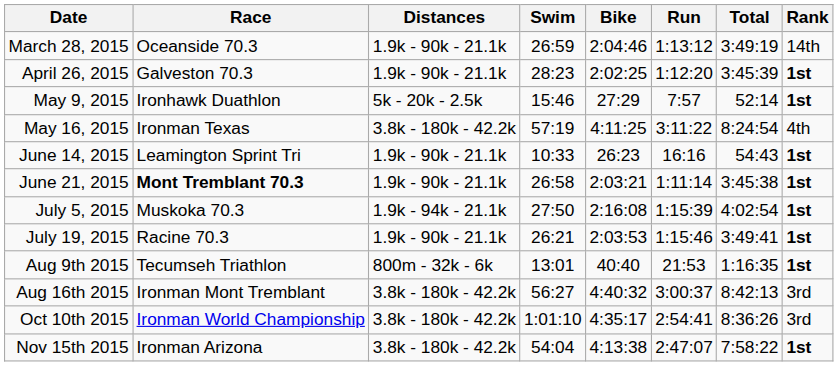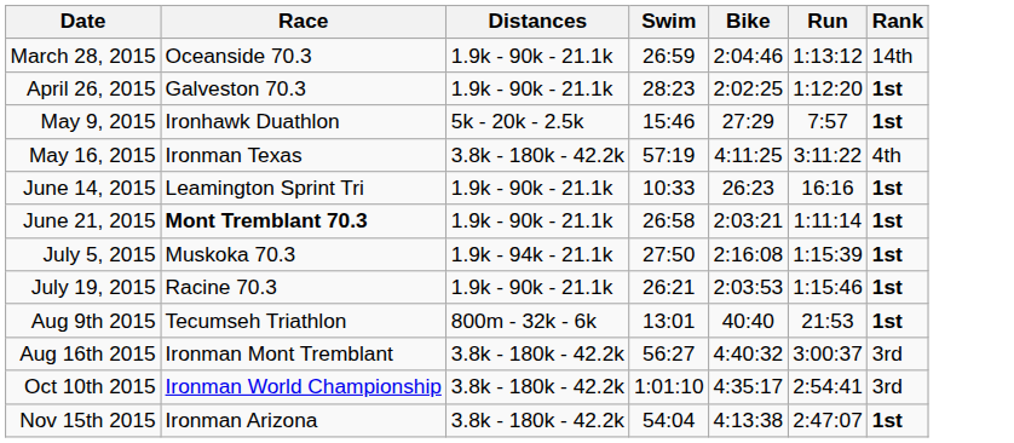 <table class="wikitable sortable">
 <tr>
 <th>Date</th>
 <th>Race</th>
 <th>Distances</th>
 <th>Swim</th>
 <th>Bike</th>
 <th>Run</th>
-<th>Total</th>
 <th>Rank</th>
 </tr>
 <tr>
 <td style="text-align:right">March 28, 2015</td>
 <td>Oceanside 70.3</td>
 <td>1.9k - 90k - 21.1k</td>
 <td style="text-align:center">26:59</td>
 <td style="text-align:center">2:04:46</td>
 <td style="text-align:center">1:13:12</td>
-<td style="text-align:right">3:49:19</td>
 <td>14th</td>
 </tr>
 <tr>
 <td style="text-align:right">April 26, 2015</td>
 <td>Galveston 70.3</td>
 <td>1.9k - 90k - 21.1k</td>
 <td style="text-align:center">28:23</td>
 <td style="text-align:center">2:02:25</td>
 <td style="text-align:center">1:12:20</td>
-<td style="text-align:right">3:45:39</td>
 <td><strong>1st</strong></td>
 </tr>
 <tr>
 <td style="text-align:right">May 9, 2015</td>
 <td>Ironhawk Duathlon</td>
 <td>5k - 20k - 2.5k</td>
 <td style="text-align:center">15:46</td>
 <td style="text-align:center">27:29</td>
 <td style="text-align:center">7:57</td>
-<td style="text-align:right">52:14</td>
 <td><strong>1st</strong></td>
 </tr>
 <tr>
 <td style="text-align:right">May 16, 2015</td>
 <td>Ironman Texas</td>
 <td>3.8k - 180k - 42.2k</td>
 <td style="text-align:center">57:19</td>
 <td style="text-align:center">4:11:25</td>
 <td style="text-align:center">3:11:22</td>
-<td style="text-align:right">8:24:54</td>
 <td>4th</td>
 </tr>
 <tr>
 <td style="text-align:right">June 14, 2015</td>
 <td>Leamington Sprint Tri</td>
 <td>1.9k - 90k - 21.1k</td>
 <td style="text-align:center">10:33</td>
 <td style="text-align:center">26:23</td>
 <td style="text-align:center">16:16</td>
-<td style="text-align:right">54:43</td>
 <td><strong>1st</strong></td>
 </tr>
 <tr>
 <td style="text-align:right">June 21, 2015</td>
 <td><strong>Mont Tremblant 70.3</strong></td>
 <td>1.9k - 90k - 21.1k</td>
 <td style="text-align:center">26:58</td>
 <td style="text-align:center">2:03:21</td>
 <td style="text-align:center">1:11:14</td>
-<td style="text-align:right">3:45:38</td>
 <td><strong>1st</strong></td>
 </tr>
 <tr>
 <td style="text-align:right">July 5, 2015</td>
 <td>Muskoka 70.3</td>
 <td>1.9k - 94k - 21.1k</td>
 <td style="text-align:center">27:50</td>
 <td style="text-align:center">2:16:08</td>
 <td style="text-align:center">1:15:39</td>
-<td style="text-align:right">4:02:54</td>
 <td><strong>1st</strong></td>
 </tr>
 <tr>
 <td style="text-align:right">July 19, 2015</td>
 <td>Racine 70.3</td>
 <td>1.9k - 90k - 21.1k</td>
 <td style="text-align:center">26:21</td>
 <td style="text-align:center">2:03:53</td>
 <td style="text-align:center">1:15:46</td>
-<td style="text-align:right">3:49:41</td>
 <td><strong>1st</strong></td>
 </tr>
 <tr>
 <td style="text-align:right">Aug 9th 2015</td>
 <td>Tecumseh Triathlon</td>
 <td>800m - 32k - 6k</td>
 <td style="text-align:center">13:01</td>
 <td style="text-align:center">40:40</td>
 <td style="text-align:center">21:53</td>
-<td style="text-align:right">1:16:35</td>
 <td><strong>1st</strong></td>
 </tr>
 <tr>
 <td style="text-align:right">Aug 16th 2015</td>
 <td>Ironman Mont Tremblant</td>
 <td>3.8k - 180k - 42.2k</td>
 <td style="text-align:center">56:27</td>
 <td style="text-align:center">4:40:32</td>
 <td style="text-align:center">3:00:37</td>
-<td style="text-align:right">8:42:13</td>
 <td>3rd</td>
 </tr>
 <tr>
 <td style="text-align:right">Oct 10th 2015</td>
 <td><a href='#'>Ironman World Championship</a></td>
 <td>3.8k - 180k - 42.2k</td>
 <td style="text-align:center">1:01:10</td>
 <td style="text-align:center">4:35:17</td>
 <td style="text-align:center">2:54:41</td>
-<td style="text-align:right">8:36:26</td>
 <td>3rd</td>
 </tr>
 <tr>
 <td style="text-align:right">Nov 15th 2015</td>
 <td>Ironman Arizona</td>
 <td>3.8k - 180k - 42.2k</td>
 <td style="text-align:center">54:04</td>
 <td style="text-align:center">4:13:38</td>
 <td style="text-align:center">2:47:07</td>
-<td style="text-align:center">7:58:22</td>
 <td><strong>1st</strong></td>
 </tr>
 </table>
